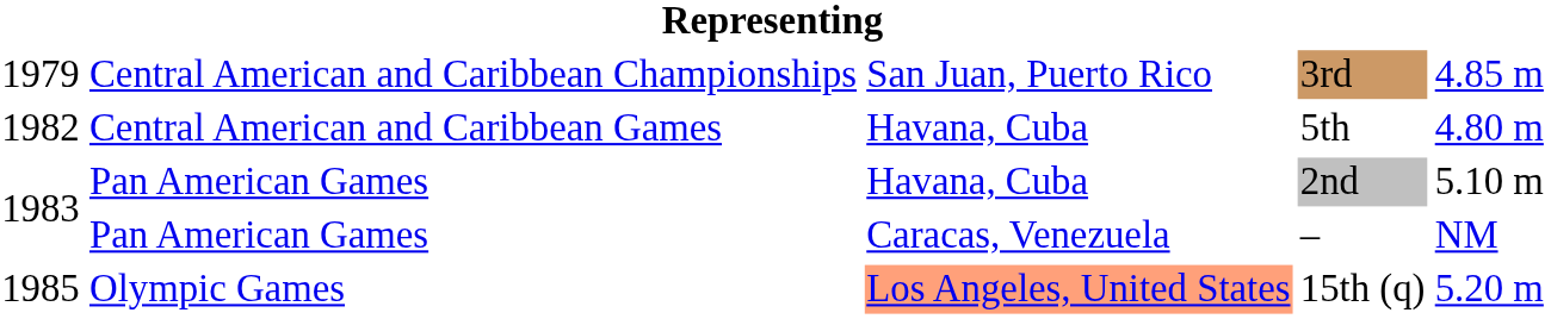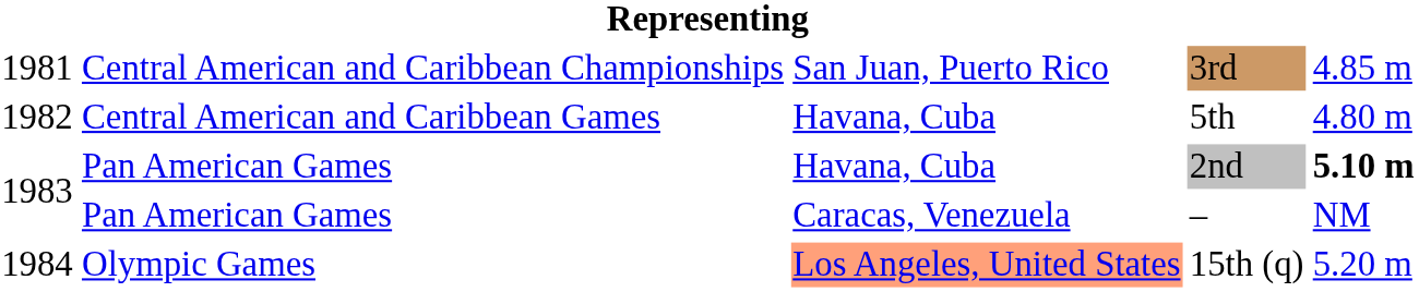 <table>
 <tr>
 <th colspan="5">Representing </th>
 </tr>
 <tr>
-<td>1979</td>
+<td>1981</td>
 <td><a href='#'>Central American and Caribbean Championships</a></td>
 <td><a href='#'>San Juan, Puerto Rico</a></td>
 <td bgcolor=cc9966>3rd</td>
 <td><a href='#'>4.85 m</a></td>
 </tr>
 <tr>
 <td>1982</td>
 <td><a href='#'>Central American and Caribbean Games</a></td>
 <td><a href='#'>Havana, Cuba</a></td>
 <td>5th</td>
 <td><a href='#'>4.80 m</a></td>
 </tr>
 <tr>
 <td rowspan=2>1983</td>
 <td><a href='#'>Pan American Games</a></td>
 <td><a href='#'>Havana, Cuba</a></td>
 <td bgcolor=silver>2nd</td>
-<td>5.10 m</td>
+<td><strong>5.10 m</strong></td>
 </tr>
 <tr>
 <td><a href='#'>Pan American Games</a></td>
 <td><a href='#'>Caracas, Venezuela</a></td>
 <td>–</td>
 <td><a href='#'>NM</a></td>
 </tr>
 <tr>
-<td>1985</td>
+<td>1984</td>
 <td><a href='#'>Olympic Games</a></td>
 <td style="background: lightsalmon;"><a href='#'>Los Angeles, United States</a></td>
 <td>15th (q)</td>
 <td><a href='#'>5.20 m</a></td>
 </tr>
 </table>
